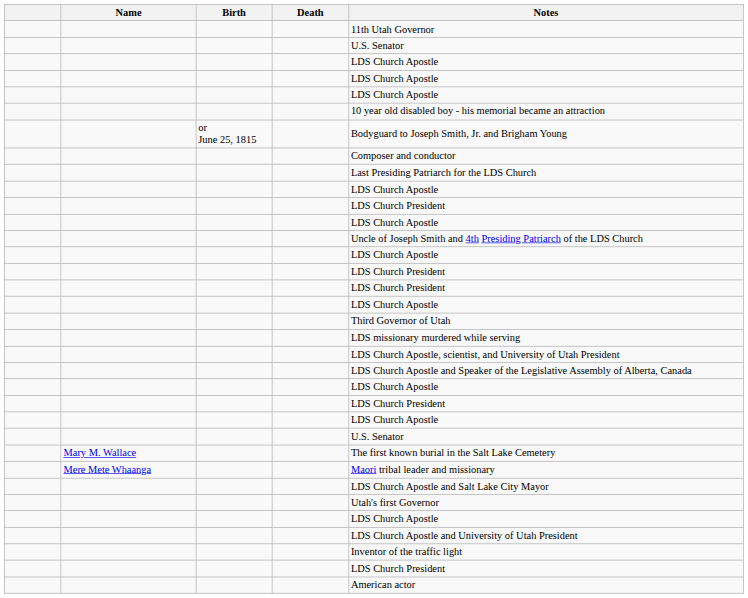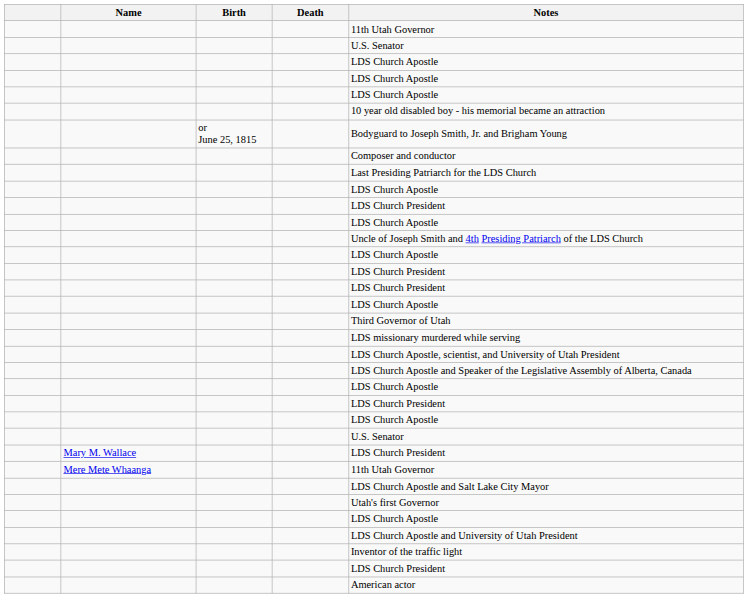 <table class="wikitable sortable">
 <tr>
 <th width="80" class="unsortable"></th>
 <th width="200">Name</th>
 <th width="110">Birth</th>
 <th width="110">Death</th>
 <th width="600" class="unsortable">Notes</th>
 </tr>
 <tr>
 <td></td>
 <td></td>
 <td></td>
 <td></td>
 <td>11th Utah Governor</td>
 </tr>
 <tr>
 <td></td>
 <td></td>
 <td></td>
 <td></td>
 <td>U.S. Senator</td>
 </tr>
 <tr>
 <td></td>
 <td></td>
 <td></td>
 <td></td>
 <td>LDS Church Apostle</td>
 </tr>
 <tr>
 <td></td>
 <td></td>
 <td></td>
 <td></td>
 <td>LDS Church Apostle</td>
 </tr>
 <tr>
 <td></td>
 <td></td>
 <td></td>
 <td></td>
 <td>LDS Church Apostle</td>
 </tr>
 <tr>
 <td></td>
 <td></td>
 <td></td>
 <td></td>
 <td>10 year old disabled boy - his memorial became an attraction</td>
 </tr>
 <tr>
 <td></td>
 <td></td>
 <td> or<br>June 25, 1815</td>
 <td></td>
 <td>Bodyguard to Joseph Smith, Jr. and Brigham Young</td>
 </tr>
 <tr>
 <td></td>
 <td></td>
 <td></td>
 <td></td>
 <td>Composer and conductor</td>
 </tr>
 <tr>
 <td></td>
 <td></td>
 <td></td>
 <td></td>
 <td>Last Presiding Patriarch for the LDS Church</td>
 </tr>
 <tr>
 <td></td>
 <td></td>
 <td></td>
 <td></td>
 <td>LDS Church Apostle</td>
 </tr>
 <tr>
 <td></td>
 <td></td>
 <td></td>
 <td></td>
 <td>LDS Church President</td>
 </tr>
 <tr>
 <td></td>
 <td></td>
 <td></td>
 <td></td>
 <td>LDS Church Apostle</td>
 </tr>
 <tr>
 <td></td>
 <td></td>
 <td></td>
 <td></td>
 <td>Uncle of Joseph Smith and <a href='#'>4th</a> <a href='#'>Presiding Patriarch</a> of the LDS Church</td>
 </tr>
 <tr>
 <td></td>
 <td></td>
 <td></td>
 <td></td>
 <td>LDS Church Apostle</td>
 </tr>
 <tr>
 <td></td>
 <td></td>
 <td></td>
 <td></td>
 <td>LDS Church President</td>
 </tr>
 <tr>
 <td></td>
 <td></td>
 <td></td>
 <td></td>
 <td>LDS Church President</td>
 </tr>
 <tr>
 <td></td>
 <td></td>
 <td></td>
 <td></td>
 <td>LDS Church Apostle</td>
 </tr>
 <tr>
 <td></td>
 <td></td>
 <td></td>
 <td></td>
 <td>Third Governor of Utah</td>
 </tr>
 <tr>
 <td></td>
 <td></td>
 <td></td>
 <td></td>
 <td>LDS missionary murdered while serving</td>
 </tr>
 <tr>
 <td></td>
 <td></td>
 <td></td>
 <td></td>
 <td>LDS Church Apostle, scientist, and University of Utah President</td>
 </tr>
 <tr>
 <td></td>
 <td></td>
 <td></td>
 <td></td>
 <td>LDS Church Apostle and Speaker of the Legislative Assembly of Alberta, Canada</td>
 </tr>
 <tr>
 <td></td>
 <td></td>
 <td></td>
 <td></td>
 <td>LDS Church Apostle</td>
 </tr>
 <tr>
 <td></td>
 <td></td>
 <td></td>
 <td></td>
 <td>LDS Church President</td>
 </tr>
 <tr>
 <td></td>
 <td></td>
 <td></td>
 <td></td>
 <td>LDS Church Apostle</td>
 </tr>
 <tr>
 <td></td>
 <td></td>
 <td></td>
 <td></td>
 <td>U.S. Senator</td>
 </tr>
 <tr>
 <td></td>
 <td><a href='#'>Mary M. Wallace</a></td>
 <td></td>
 <td></td>
-<td>The first known burial in the Salt Lake Cemetery</td>
+<td>LDS Church President</td>
 </tr>
 <tr>
 <td></td>
 <td><a href='#'>Mere Mete Whaanga</a></td>
 <td></td>
 <td></td>
-<td><a href='#'>Maori</a> tribal leader and missionary</td>
+<td>11th Utah Governor</td>
 </tr>
 <tr>
 <td></td>
 <td></td>
 <td></td>
 <td></td>
 <td>LDS Church Apostle and Salt Lake City Mayor</td>
 </tr>
 <tr>
 <td></td>
 <td></td>
 <td></td>
 <td></td>
 <td>Utah's first Governor</td>
 </tr>
 <tr>
 <td></td>
 <td></td>
 <td></td>
 <td></td>
 <td>LDS Church Apostle</td>
 </tr>
 <tr>
 <td></td>
 <td></td>
 <td></td>
 <td></td>
 <td>LDS Church Apostle and University of Utah President</td>
 </tr>
 <tr>
 <td></td>
 <td></td>
 <td></td>
 <td></td>
 <td>Inventor of the traffic light</td>
 </tr>
 <tr>
 <td></td>
 <td></td>
 <td></td>
 <td></td>
 <td>LDS Church President</td>
 </tr>
 <tr>
 <td></td>
 <td></td>
 <td></td>
 <td></td>
 <td>American actor</td>
 </tr>
 </table>
